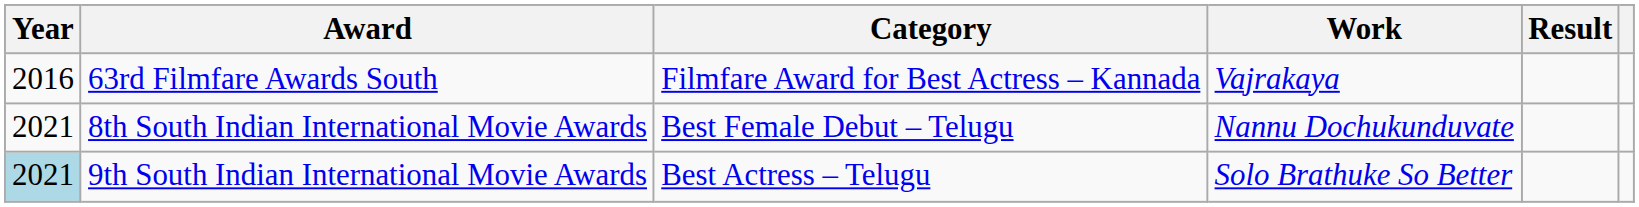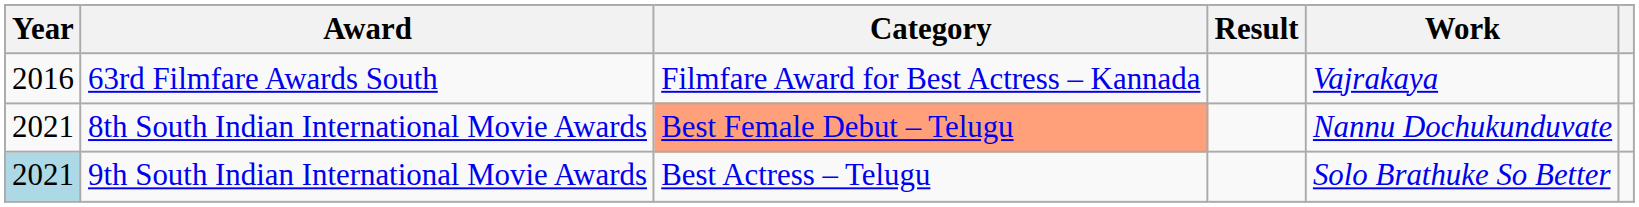 <table class="wikitable sortable">
 <tr>
 <th>Year</th>
 <th>Award</th>
 <th>Category</th>
+<th>Result</th>
 <th>Work</th>
-<th>Result</th>
 <th class="unsortable"></th>
 </tr>
 <tr>
 <td>2016</td>
 <td><a href='#'>63rd Filmfare Awards South</a></td>
 <td><a href='#'>Filmfare Award for Best Actress – Kannada</a></td>
+<td></td>
 <td><em><a href='#'>Vajrakaya</a></em></td>
-<td></td>
 <td></td>
 </tr>
 <tr>
 <td>2021</td>
 <td><a href='#'>8th South Indian International Movie Awards</a></td>
-<td><a href='#'>Best Female Debut – Telugu</a></td>
+<td style="background: lightsalmon;"><a href='#'>Best Female Debut – Telugu</a></td>
+<td></td>
 <td><em><a href='#'>Nannu Dochukunduvate</a></em></td>
-<td></td>
 <td></td>
 </tr>
 <tr>
 <td style="background: lightblue;">2021</td>
 <td><a href='#'>9th South Indian International Movie Awards</a></td>
 <td><a href='#'>Best Actress – Telugu</a></td>
+<td></td>
 <td><em><a href='#'>Solo Brathuke So Better</a></em></td>
-<td></td>
 <td></td>
 </tr>
 </table>
